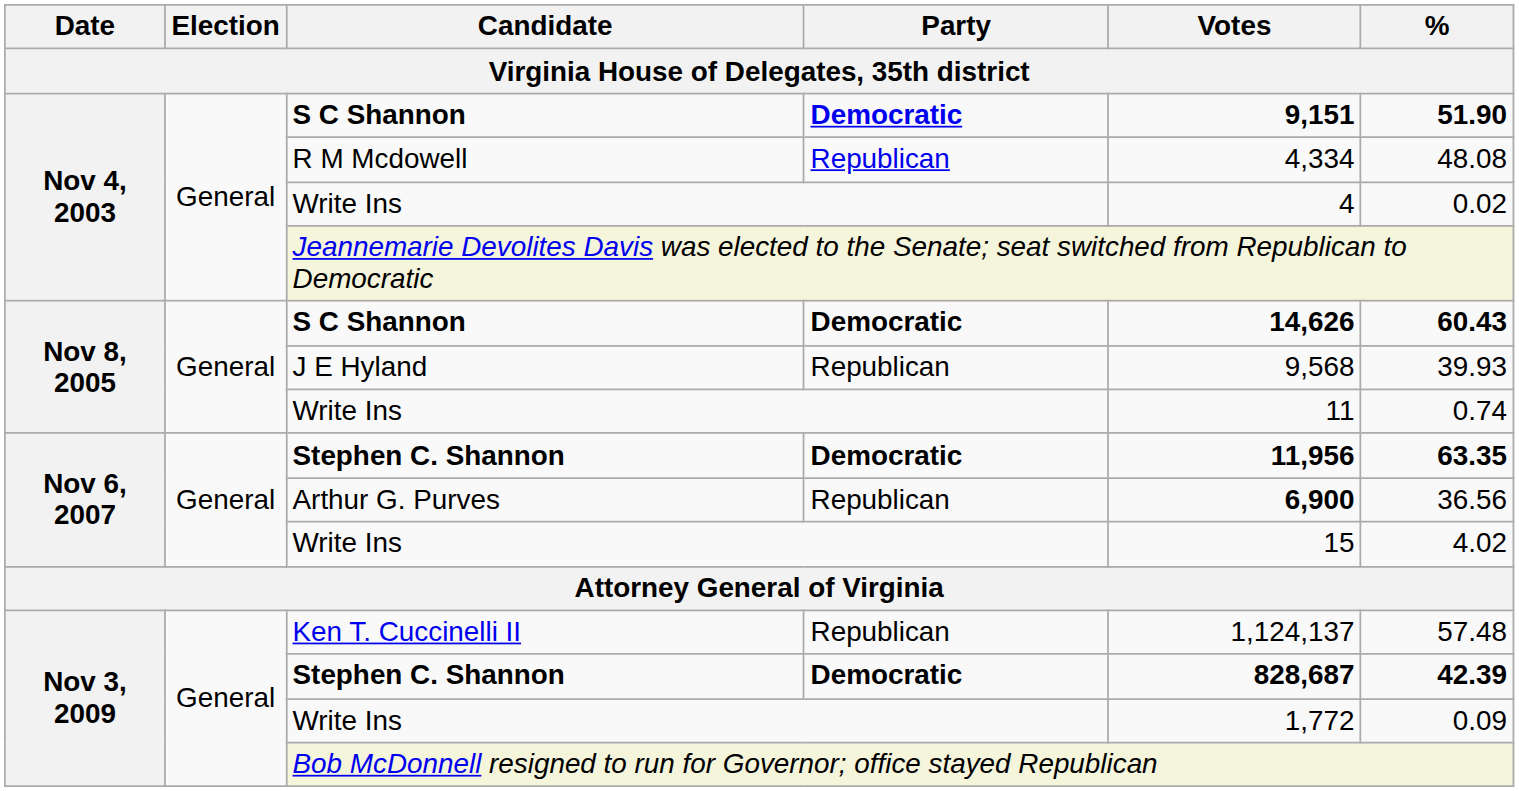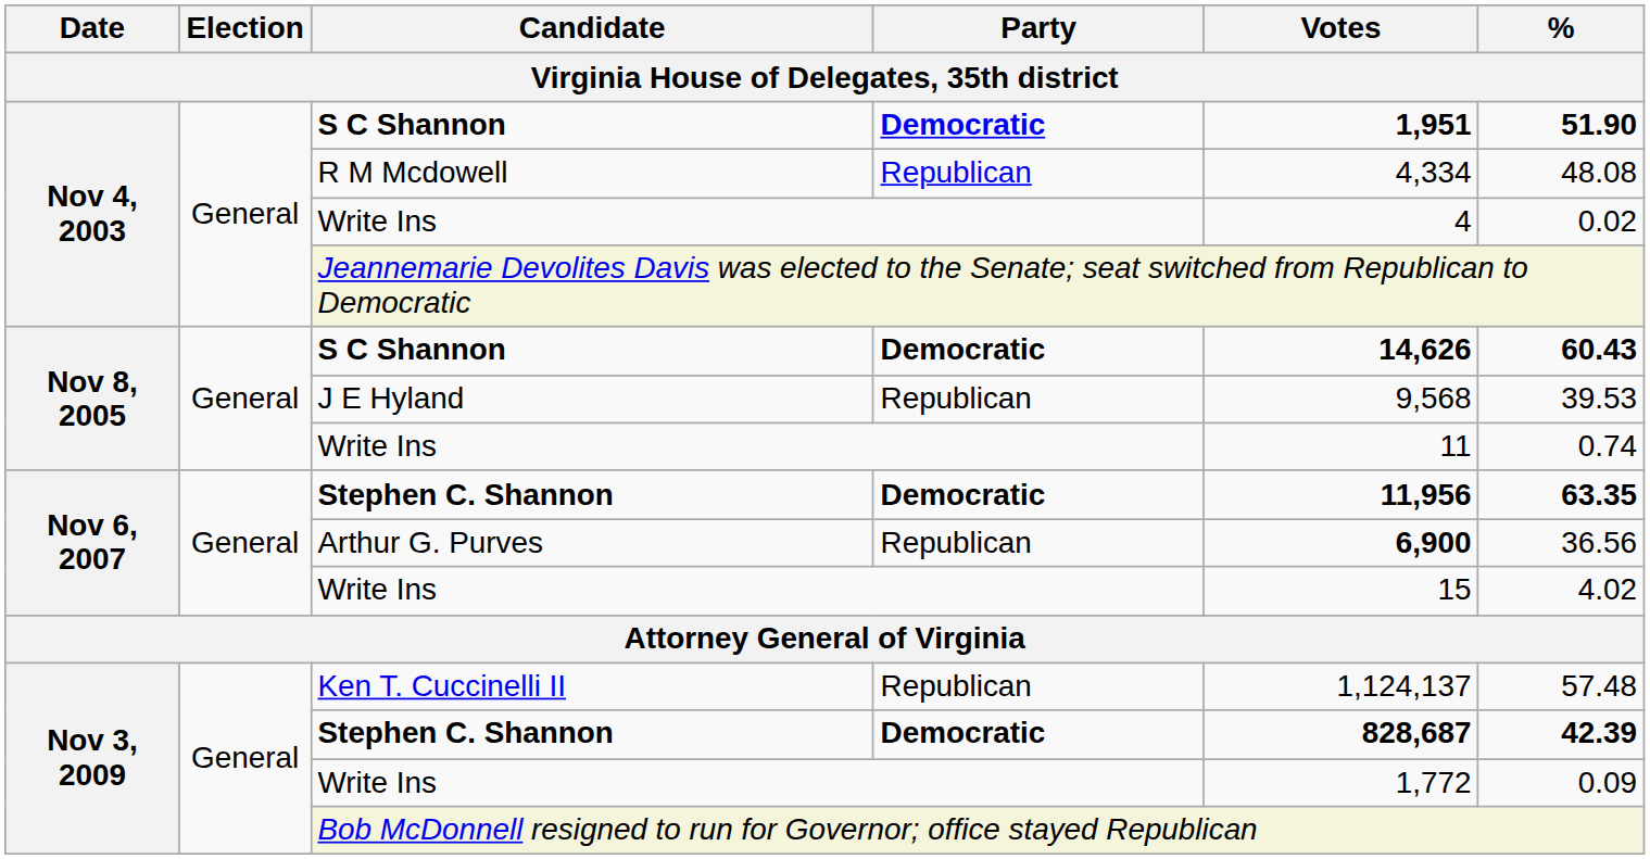 <table class="wikitable">
 <tr>
 <th>Date</th>
 <th>Election</th>
 <th>Candidate</th>
 <th>Party</th>
 <th>Votes</th>
 <th>%</th>
 </tr>
 <tr>
 <th colspan="6">Virginia House of Delegates, 35th district</th>
 </tr>
 <tr>
 <th rowspan="4">Nov 4, 2003</th>
 <td rowspan="4" align="center">General</td>
 <td><strong>S C Shannon</strong></td>
 <td><strong><a href='#'>Democratic</a></strong></td>
-<td align="right"><strong>9,151</strong></td>
+<td align="right"><strong>1,951</strong></td>
 <td align="right"><strong>51.90</strong></td>
 </tr>
 <tr>
 <td>R M Mcdowell</td>
 <td><a href='#'>Republican</a></td>
 <td align="right">4,334</td>
 <td align="right">48.08</td>
 </tr>
 <tr>
 <td colspan="2">Write Ins</td>
 <td align="right">4</td>
 <td align="right">0.02</td>
 </tr>
 <tr>
 <td colspan="4" style="background:Beige"><em><a href='#'>Jeannemarie Devolites Davis</a> was elected to the Senate; seat switched from Republican to Democratic</em></td>
 </tr>
 <tr>
 <th rowspan="3">Nov 8, 2005</th>
 <td rowspan="3" align="center">General</td>
 <td><strong>S C Shannon</strong></td>
 <td><strong>Democratic</strong></td>
 <td align="right"><strong>14,626</strong></td>
 <td align="right"><strong>60.43</strong></td>
 </tr>
 <tr>
 <td>J E Hyland</td>
 <td>Republican</td>
 <td align="right">9,568</td>
-<td align="right">39.93</td>
+<td align="right">39.53</td>
 </tr>
 <tr>
 <td colspan="2">Write Ins</td>
 <td align="right">11</td>
 <td align="right">0.74</td>
 </tr>
 <tr>
 <th rowspan="3">Nov 6, 2007</th>
 <td rowspan="3" align="center">General</td>
 <td><strong>Stephen C. Shannon</strong></td>
 <td><strong>Democratic</strong></td>
 <td align="right"><strong>11,956</strong></td>
 <td align="right"><strong>63.35</strong></td>
 </tr>
 <tr>
 <td>Arthur G. Purves</td>
 <td>Republican</td>
 <td align="right"><strong>6,900</strong></td>
 <td align="right">36.56</td>
 </tr>
 <tr>
 <td colspan="2">Write Ins</td>
 <td align="right">15</td>
 <td align="right">4.02</td>
 </tr>
 <tr>
 <th colspan="6">Attorney General of Virginia</th>
 </tr>
 <tr>
 <th rowspan="4">Nov 3, 2009</th>
 <td rowspan="4" align="center">General</td>
 <td><a href='#'>Ken T. Cuccinelli II</a></td>
 <td>Republican</td>
 <td align="right">1,124,137</td>
 <td align="right">57.48</td>
 </tr>
 <tr>
 <td><strong>Stephen C. Shannon</strong></td>
 <td><strong>Democratic</strong></td>
 <td align="right"><strong>828,687</strong></td>
 <td align="right"><strong>42.39</strong></td>
 </tr>
 <tr>
 <td colspan="2">Write Ins</td>
 <td align="right">1,772</td>
 <td align="right">0.09</td>
 </tr>
 <tr>
 <td colspan="4" style="background:Beige"><em><a href='#'>Bob McDonnell</a> resigned to run for Governor; office stayed Republican</em></td>
 </tr>
 </table>
